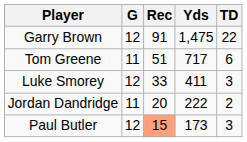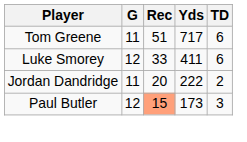 <table class="wikitable" style="text-align:center;">
 <tr>
 <th>Player</th>
 <th>G</th>
 <th>Rec</th>
 <th>Yds</th>
 <th>TD</th>
-</tr>
-<tr>
-<td>Garry Brown</td>
-<td>12</td>
-<td>91</td>
-<td>1,475</td>
-<td>22</td>
 </tr>
 <tr>
 <td>Tom Greene</td>
 <td>11</td>
 <td>51</td>
 <td>717</td>
 <td>6</td>
 </tr>
 <tr>
 <td>Luke Smorey</td>
 <td>12</td>
 <td>33</td>
 <td>411</td>
-<td>3</td>
+<td>6</td>
 </tr>
 <tr>
 <td>Jordan Dandridge</td>
 <td>11</td>
 <td>20</td>
 <td>222</td>
 <td>2</td>
 </tr>
 <tr>
 <td>Paul Butler</td>
 <td>12</td>
 <td style="background: lightsalmon;">15</td>
 <td>173</td>
 <td>3</td>
 </tr>
 </table>
